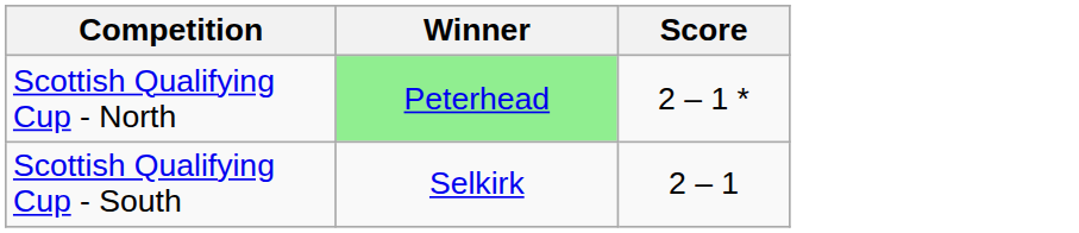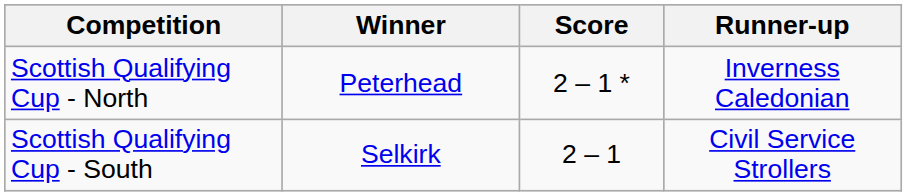 <table class="wikitable" style="text-align: center;">
 <tr>
 <th width=160>Competition</th>
 <th width=135>Winner</th>
 <th width=80>Score</th>
+<th width=135>Runner-up</th>
 </tr>
 <tr>
 <td align=left><a href='#'>Scottish Qualifying Cup</a> - North</td>
-<td style="background: lightgreen;"><a href='#'>Peterhead</a></td>
+<td><a href='#'>Peterhead</a></td>
 <td>2 – 1 * </td>
+<td><a href='#'>Inverness Caledonian</a></td>
 </tr>
 <tr>
 <td align=left><a href='#'>Scottish Qualifying Cup</a> - South</td>
 <td><a href='#'>Selkirk</a></td>
 <td>2 – 1</td>
+<td><a href='#'>Civil Service Strollers</a></td>
 </tr>
 </table>
